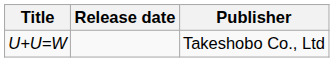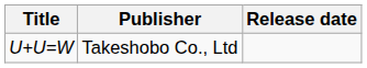 <table class="wikitable" style="text-align:center;">
 <tr>
 <th>Title</th>
+<th>Publisher</th>
 <th>Release date</th>
-<th>Publisher</th>
 </tr>
 <tr>
 <td align="left"><em>U+U=W</em></td>
+<td>Takeshobo Co., Ltd</td>
 <td></td>
-<td>Takeshobo Co., Ltd</td>
 </tr>
 </table>
